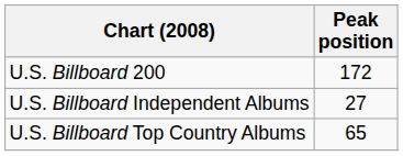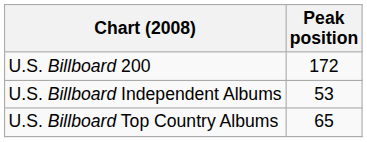 <table class="wikitable">
 <tr>
 <th>Chart (2008)</th>
 <th>Peak<br>position</th>
 </tr>
 <tr>
 <td>U.S. <em>Billboard</em> 200</td>
 <td align="center">172</td>
 </tr>
 <tr>
 <td>U.S. <em>Billboard</em> Independent Albums</td>
-<td align="center">27</td>
+<td align="center">53</td>
 </tr>
 <tr>
 <td>U.S. <em>Billboard</em> Top Country Albums</td>
 <td align="center">65</td>
 </tr>
 <tr>
 </tr>
 </table>
